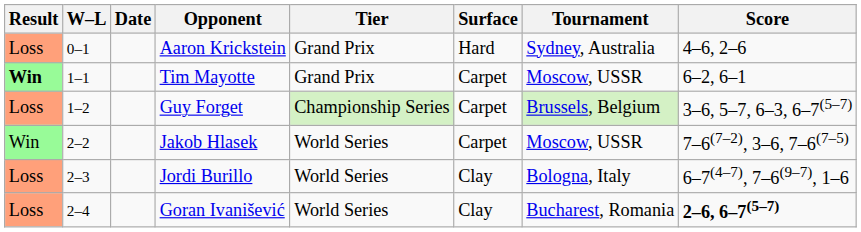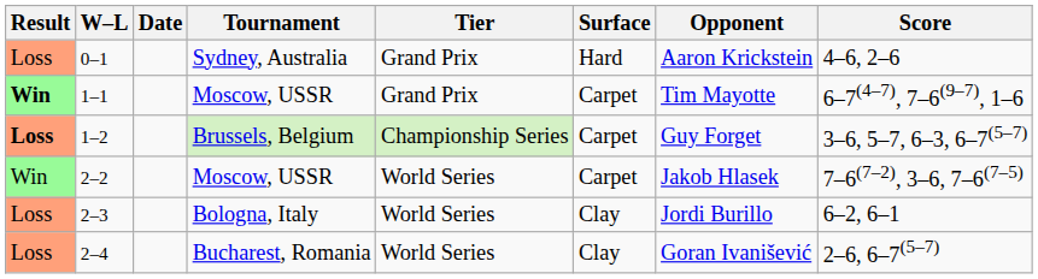 <table class="sortable wikitable">
 <tr>
 <th>Result</th>
 <th class="unsortable">W–L</th>
 <th>Date</th>
-<th>Opponent</th>
+<th>Tournament</th>
 <th>Tier</th>
 <th>Surface</th>
-<th>Tournament</th>
+<th>Opponent</th>
 <th class="unsortable">Score</th>
 </tr>
 <tr>
 <td style="background:#ffa07a;">Loss</td>
 <td><small>0–1</small></td>
 <td><a href='#'></a></td>
-<td> <a href='#'>Aaron Krickstein</a></td>
+<td><a href='#'>Sydney</a>, Australia</td>
 <td>Grand Prix</td>
 <td>Hard</td>
-<td><a href='#'>Sydney</a>, Australia</td>
+<td> <a href='#'>Aaron Krickstein</a></td>
 <td>4–6, 2–6</td>
 </tr>
 <tr>
 <td style="background:#98fb98;"><strong>Win</strong></td>
 <td><small>1–1</small></td>
 <td><a href='#'></a></td>
-<td> <a href='#'>Tim Mayotte</a></td>
+<td><a href='#'>Moscow</a>, USSR</td>
 <td>Grand Prix</td>
 <td>Carpet</td>
-<td><a href='#'>Moscow</a>, USSR</td>
-<td>6–2, 6–1</td>
+<td> <a href='#'>Tim Mayotte</a></td>
+<td>6–7<sup>(4–7)</sup>, 7–6<sup>(9–7)</sup>, 1–6</td>
 </tr>
 <tr>
-<td style="background:#ffa07a;">Loss</td>
+<td style="background:#ffa07a;"><strong>Loss</strong></td>
 <td><small>1–2</small></td>
 <td><a href='#'></a></td>
-<td> <a href='#'>Guy Forget</a></td>
+<td style="background:#d4f1c5;"><a href='#'>Brussels</a>, Belgium</td>
 <td style="background:#d4f1c5;">Championship Series</td>
 <td>Carpet</td>
-<td style="background:#d4f1c5;"><a href='#'>Brussels</a>, Belgium</td>
+<td> <a href='#'>Guy Forget</a></td>
 <td>3–6, 5–7, 6–3, 6–7<sup>(5–7)</sup></td>
 </tr>
 <tr>
 <td style="background:#98fb98;">Win</td>
 <td><small>2–2</small></td>
 <td><a href='#'></a></td>
-<td> <a href='#'>Jakob Hlasek</a></td>
+<td><a href='#'>Moscow</a>, USSR</td>
 <td>World Series</td>
 <td>Carpet</td>
-<td><a href='#'>Moscow</a>, USSR</td>
+<td> <a href='#'>Jakob Hlasek</a></td>
 <td>7–6<sup>(7–2)</sup>, 3–6, 7–6<sup>(7–5)</sup></td>
 </tr>
 <tr>
 <td style="background:#ffa07a;">Loss</td>
 <td><small>2–3</small></td>
 <td><a href='#'></a></td>
-<td> <a href='#'>Jordi Burillo</a></td>
+<td><a href='#'>Bologna</a>, Italy</td>
 <td>World Series</td>
 <td>Clay</td>
-<td><a href='#'>Bologna</a>, Italy</td>
-<td>6–7<sup>(4–7)</sup>, 7–6<sup>(9–7)</sup>, 1–6</td>
+<td> <a href='#'>Jordi Burillo</a></td>
+<td>6–2, 6–1</td>
 </tr>
 <tr>
 <td style="background:#ffa07a;">Loss</td>
 <td><small>2–4</small></td>
 <td><a href='#'></a></td>
-<td> <a href='#'>Goran Ivanišević</a></td>
+<td><a href='#'>Bucharest</a>, Romania</td>
 <td>World Series</td>
 <td>Clay</td>
-<td><a href='#'>Bucharest</a>, Romania</td>
-<td><strong>2–6, 6–7<sup>(5–7)</sup></strong></td>
+<td> <a href='#'>Goran Ivanišević</a></td>
+<td>2–6, 6–7<sup>(5–7)</sup></td>
 </tr>
 </table>
